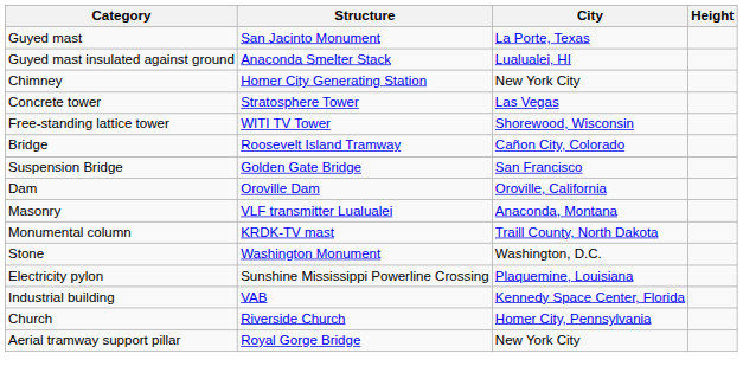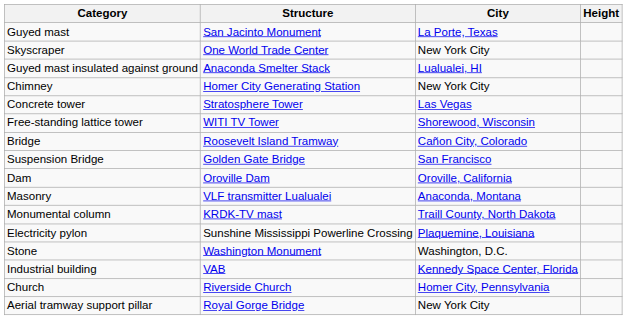 <table class="wikitable">
 <tr>
 <th>Category</th>
 <th>Structure</th>
 <th>City</th>
 <th>Height</th>
 </tr>
 <tr>
 <td>Guyed mast</td>
 <td><a href='#'>San Jacinto Monument</a></td>
 <td><a href='#'>La Porte, Texas</a></td>
+<td></td>
+</tr>
+<tr>
+<td>Skyscraper</td>
+<td><a href='#'>One World Trade Center</a></td>
+<td>New York City</td>
 <td></td>
 </tr>
 <tr>
 <td>Guyed mast insulated against ground</td>
 <td><a href='#'>Anaconda Smelter Stack</a></td>
 <td><a href='#'>Lualualei, HI</a></td>
 <td></td>
 </tr>
 <tr>
 <td>Chimney</td>
 <td><a href='#'>Homer City Generating Station</a></td>
 <td>New York City</td>
 <td></td>
 </tr>
 <tr>
 <td>Concrete tower</td>
 <td><a href='#'>Stratosphere Tower</a></td>
 <td><a href='#'>Las Vegas</a></td>
 <td></td>
 </tr>
 <tr>
 <td>Free-standing lattice tower</td>
 <td><a href='#'>WITI TV Tower</a></td>
 <td><a href='#'>Shorewood, Wisconsin</a></td>
 <td></td>
 </tr>
 <tr>
 <td>Bridge</td>
 <td><a href='#'>Roosevelt Island Tramway</a></td>
 <td><a href='#'>Cañon City, Colorado</a></td>
 <td></td>
 </tr>
 <tr>
 <td>Suspension Bridge</td>
 <td><a href='#'>Golden Gate Bridge</a></td>
 <td><a href='#'>San Francisco</a></td>
 <td align=right></td>
 </tr>
 <tr>
 <td>Dam</td>
 <td><a href='#'>Oroville Dam</a></td>
 <td><a href='#'>Oroville, California</a></td>
 <td align=right></td>
 </tr>
 <tr>
 <td>Masonry</td>
 <td><a href='#'>VLF transmitter Lualualei</a></td>
 <td><a href='#'>Anaconda, Montana</a></td>
 <td align=right></td>
 </tr>
 <tr>
 <td>Monumental column</td>
 <td><a href='#'>KRDK-TV mast</a></td>
 <td><a href='#'>Traill County, North Dakota</a></td>
 <td align=right></td>
 </tr>
 <tr>
+<td>Electricity pylon</td>
+<td>Sunshine Mississippi Powerline Crossing </td>
+<td><a href='#'>Plaquemine, Louisiana</a></td>
+<td align=right></td>
+</tr>
+<tr>
 <td>Stone</td>
 <td><a href='#'>Washington Monument</a></td>
 <td>Washington, D.C.</td>
-<td align=right></td>
-</tr>
-<tr>
-<td>Electricity pylon</td>
-<td>Sunshine Mississippi Powerline Crossing </td>
-<td><a href='#'>Plaquemine, Louisiana</a></td>
 <td align=right></td>
 </tr>
 <tr>
 <td>Industrial building</td>
 <td><a href='#'>VAB</a></td>
 <td><a href='#'>Kennedy Space Center, Florida</a></td>
 <td align=right></td>
 </tr>
 <tr>
 <td>Church</td>
 <td><a href='#'>Riverside Church</a></td>
 <td><a href='#'>Homer City, Pennsylvania</a></td>
 <td align=right></td>
 </tr>
 <tr>
 <td>Aerial tramway support pillar</td>
 <td><a href='#'>Royal Gorge Bridge</a></td>
 <td>New York City</td>
 <td align=center></td>
 </tr>
 </table>
